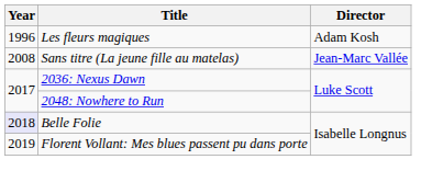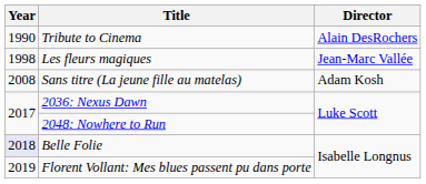 <table class="wikitable">
 <tr>
 <th>Year</th>
 <th>Title</th>
 <th>Director</th>
 </tr>
 <tr>
-<td>1996</td>
+<td>1990</td>
+<td><em>Tribute to Cinema</em></td>
+<td><a href='#'>Alain DesRochers</a></td>
+</tr>
+<tr>
+<td>1998</td>
 <td><em>Les fleurs magiques</em></td>
-<td>Adam Kosh</td>
+<td><a href='#'>Jean-Marc Vallée</a></td>
 </tr>
 <tr>
 <td>2008</td>
 <td><em>Sans titre (La jeune fille au matelas)</em></td>
-<td><a href='#'>Jean-Marc Vallée</a></td>
+<td>Adam Kosh</td>
 </tr>
 <tr>
 <td rowspan=2>2017</td>
 <td><em><a href='#'>2036: Nexus Dawn</a></em></td>
 <td rowspan=2><a href='#'>Luke Scott</a></td>
 </tr>
 <tr>
 <td><em><a href='#'>2048: Nowhere to Run</a></em></td>
 </tr>
 <tr>
 <td style="background: lavender;">2018</td>
 <td><em>Belle Folie</em></td>
 <td rowspan=2>Isabelle Longnus</td>
 </tr>
 <tr>
 <td>2019</td>
 <td><em>Florent Vollant: Mes blues passent pu dans porte</em></td>
 </tr>
 </table>
